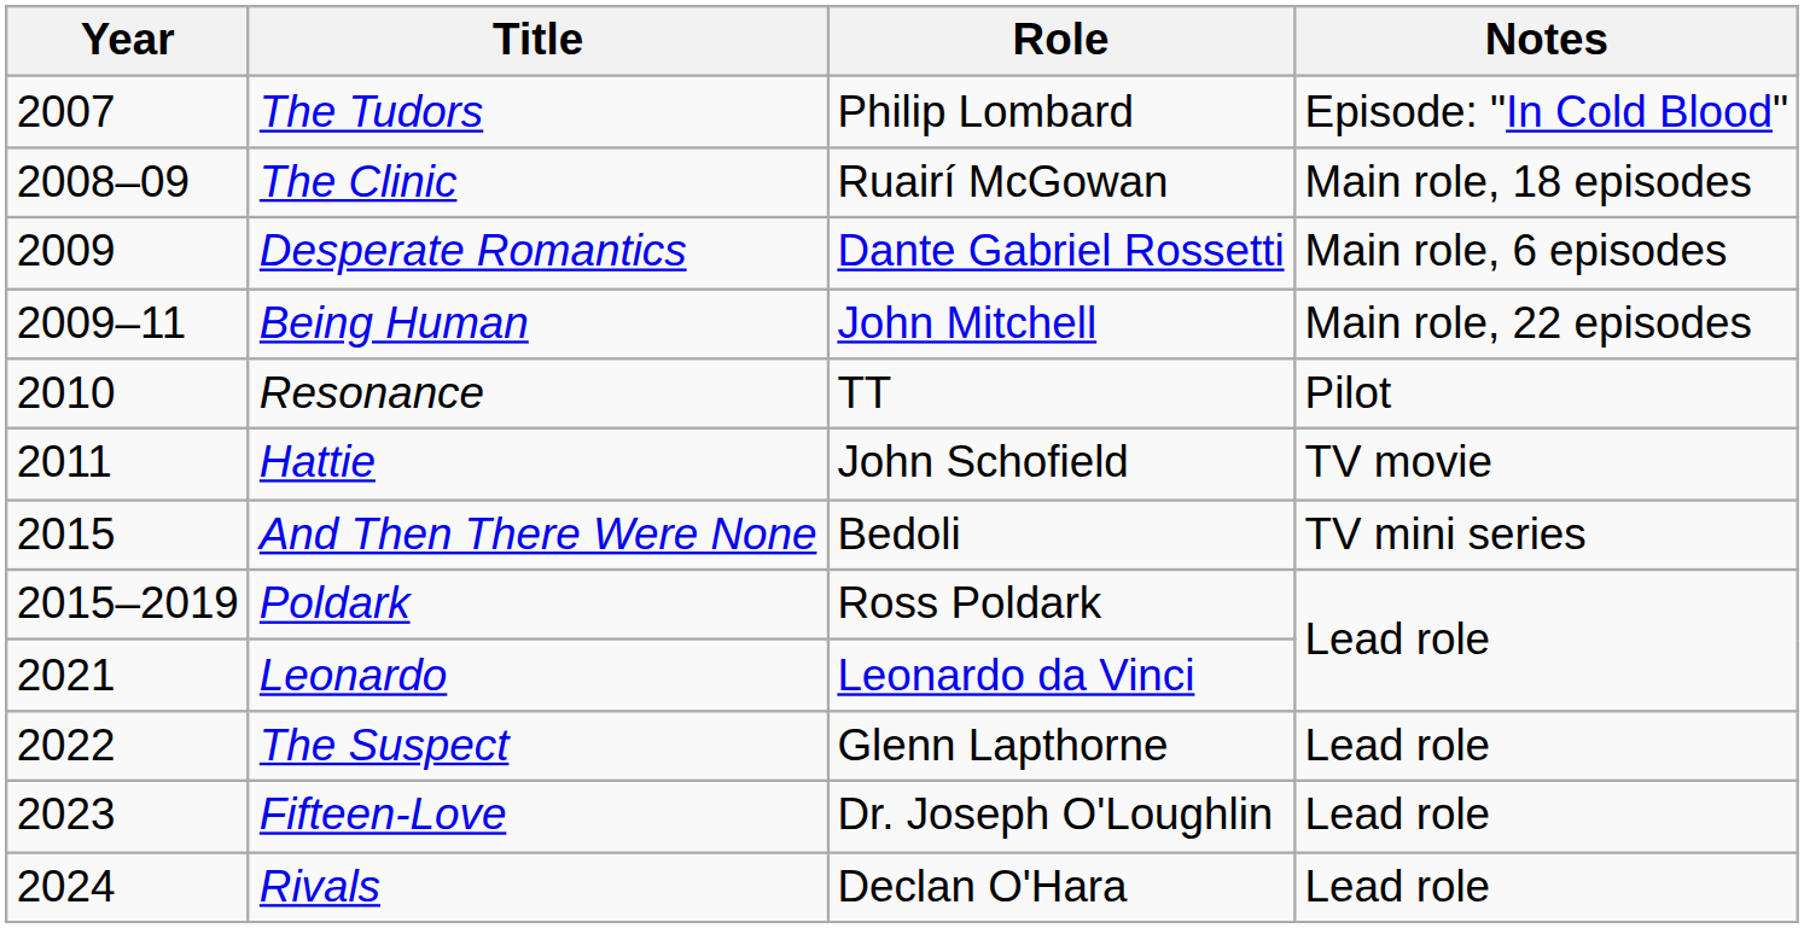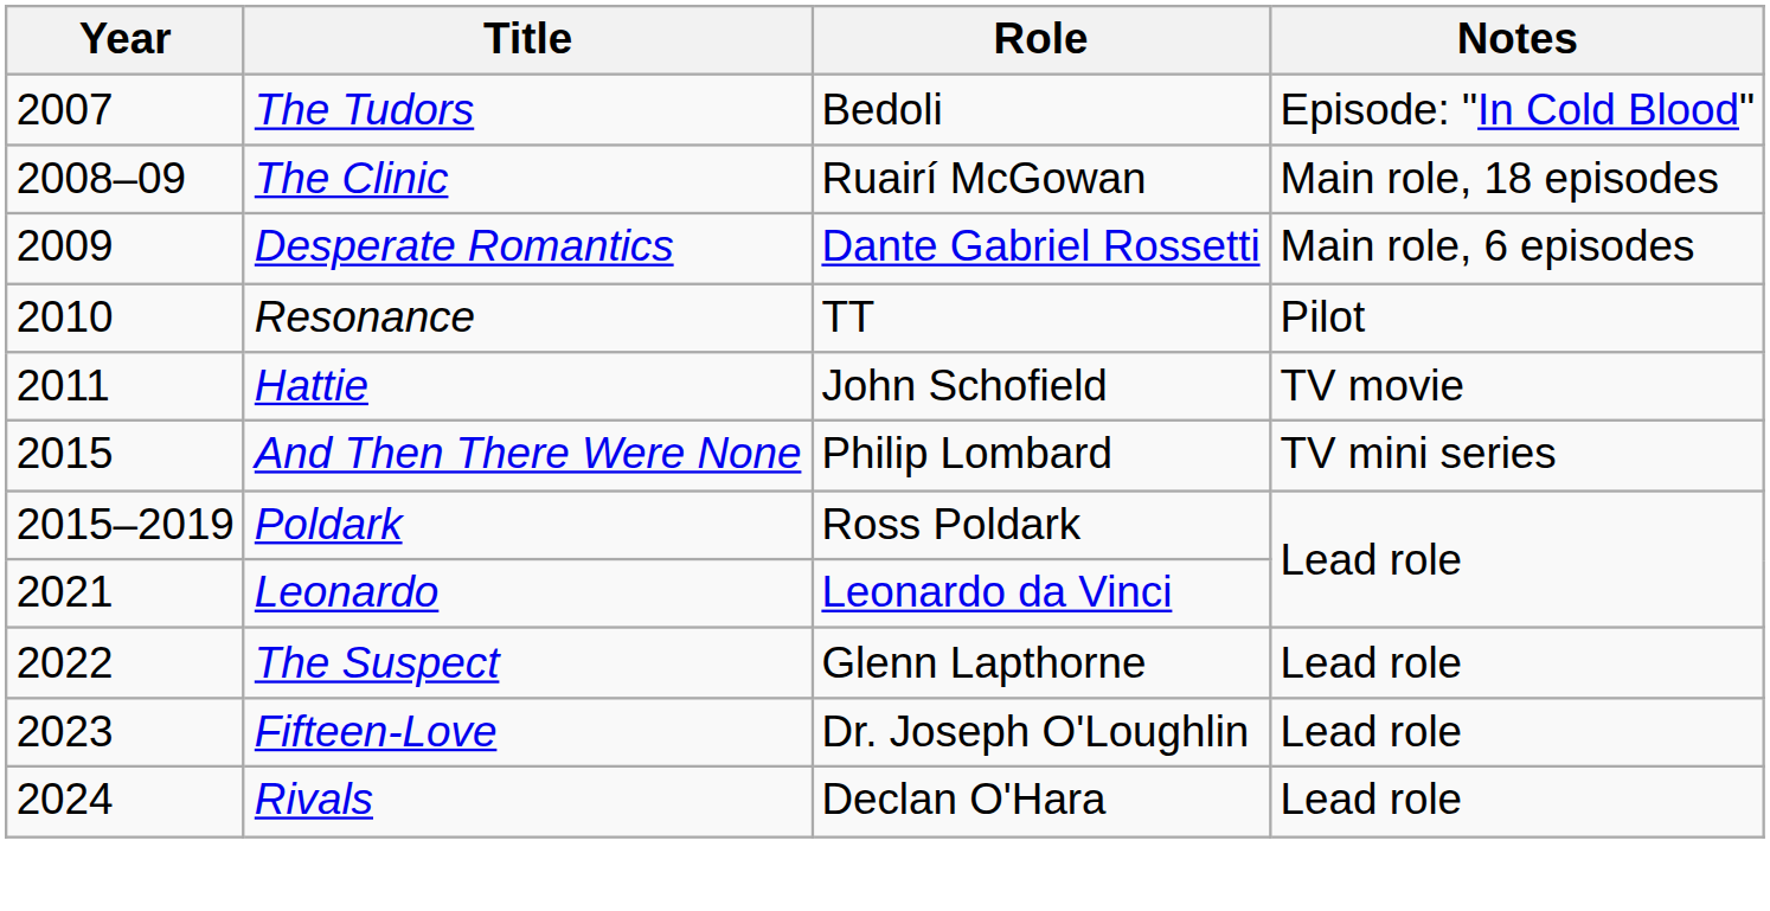 <table class="wikitable sortable">
 <tr>
 <th>Year</th>
 <th>Title</th>
 <th>Role</th>
 <th class="unsortable">Notes</th>
 </tr>
 <tr>
 <td>2007</td>
 <td><em><a href='#'>The Tudors</a></em></td>
-<td>Philip Lombard</td>
+<td>Bedoli</td>
 <td>Episode: "<a href='#'>In Cold Blood</a>"</td>
 </tr>
 <tr>
 <td>2008–09</td>
 <td><em><a href='#'>The Clinic</a></em></td>
 <td>Ruairí McGowan</td>
 <td>Main role, 18 episodes</td>
 </tr>
 <tr>
 <td>2009</td>
 <td><em><a href='#'>Desperate Romantics</a></em></td>
 <td><a href='#'>Dante Gabriel Rossetti</a></td>
 <td>Main role, 6 episodes</td>
-</tr>
-<tr>
-<td>2009–11</td>
-<td><em><a href='#'>Being Human</a></em></td>
-<td><a href='#'>John Mitchell</a></td>
-<td>Main role, 22 episodes</td>
 </tr>
 <tr>
 <td>2010</td>
 <td><em>Resonance</em></td>
 <td>TT</td>
 <td>Pilot</td>
 </tr>
 <tr>
 <td>2011</td>
 <td><em><a href='#'>Hattie</a></em></td>
 <td>John Schofield</td>
 <td>TV movie</td>
 </tr>
 <tr>
 <td>2015</td>
 <td><em><a href='#'>And Then There Were None</a></em></td>
-<td>Bedoli</td>
+<td>Philip Lombard</td>
 <td>TV mini series</td>
 </tr>
 <tr>
 <td>2015–2019</td>
 <td><em><a href='#'>Poldark</a></em></td>
 <td>Ross Poldark</td>
 <td rowspan="2">Lead role</td>
 </tr>
 <tr>
 <td>2021</td>
 <td><em><a href='#'>Leonardo</a></em></td>
 <td><a href='#'>Leonardo da Vinci</a></td>
 </tr>
 <tr>
 <td>2022</td>
 <td><em><a href='#'>The Suspect</a></em></td>
 <td>Glenn Lapthorne</td>
 <td>Lead role</td>
 </tr>
 <tr>
 <td>2023</td>
 <td><em><a href='#'>Fifteen-Love</a></em></td>
 <td>Dr. Joseph O'Loughlin</td>
 <td>Lead role</td>
 </tr>
 <tr>
 <td>2024</td>
 <td><em><a href='#'>Rivals</a></em></td>
 <td>Declan O'Hara</td>
 <td>Lead role</td>
 </tr>
 </table>
